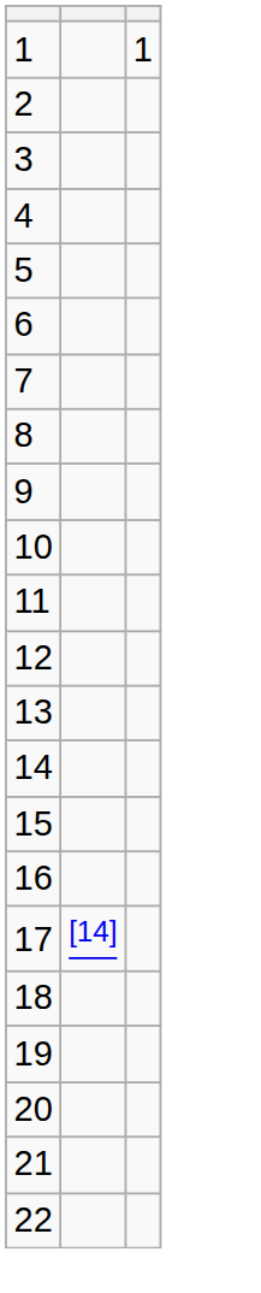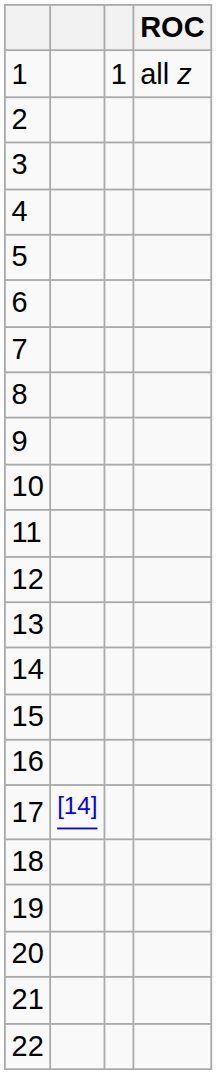 <table class="wikitable">
 <tr>
 <th></th>
 <th></th>
 <th></th>
+<th>ROC</th>
 </tr>
 <tr>
 <td>1</td>
 <td></td>
 <td>1</td>
+<td>all <em>z</em></td>
 </tr>
 <tr>
 <td>2</td>
+<td></td>
 <td></td>
 <td></td>
 </tr>
 <tr>
 <td>3</td>
 <td></td>
 <td></td>
+<td></td>
 </tr>
 <tr>
 <td>4</td>
+<td></td>
 <td></td>
 <td></td>
 </tr>
 <tr>
 <td>5</td>
 <td></td>
 <td></td>
+<td></td>
 </tr>
 <tr>
 <td>6</td>
+<td></td>
 <td></td>
 <td></td>
 </tr>
 <tr>
 <td>7</td>
 <td></td>
 <td></td>
+<td></td>
 </tr>
 <tr>
 <td>8</td>
+<td></td>
 <td></td>
 <td></td>
 </tr>
 <tr>
 <td>9</td>
 <td></td>
 <td></td>
+<td></td>
 </tr>
 <tr>
 <td>10</td>
+<td></td>
 <td></td>
 <td></td>
 </tr>
 <tr>
 <td>11</td>
 <td></td>
 <td></td>
+<td></td>
 </tr>
 <tr>
 <td>12</td>
+<td></td>
 <td></td>
 <td></td>
 </tr>
 <tr>
 <td>13</td>
 <td></td>
 <td></td>
+<td></td>
 </tr>
 <tr>
 <td>14</td>
+<td></td>
 <td></td>
 <td></td>
 </tr>
 <tr>
 <td>15</td>
 <td></td>
 <td></td>
+<td></td>
 </tr>
 <tr>
 <td>16</td>
+<td></td>
 <td></td>
 <td></td>
 </tr>
 <tr>
 <td>17</td>
 <td> <a href='#'><sup>[14]</sup></a></td>
 <td></td>
+<td></td>
 </tr>
 <tr>
 <td>18</td>
+<td></td>
 <td></td>
 <td></td>
 </tr>
 <tr>
 <td>19</td>
 <td></td>
 <td></td>
+<td></td>
 </tr>
 <tr>
 <td>20</td>
+<td></td>
 <td></td>
 <td></td>
 </tr>
 <tr>
 <td>21</td>
 <td></td>
 <td></td>
+<td></td>
 </tr>
 <tr>
 <td>22</td>
 <td></td>
 <td></td>
+<td></td>
 </tr>
 </table>
